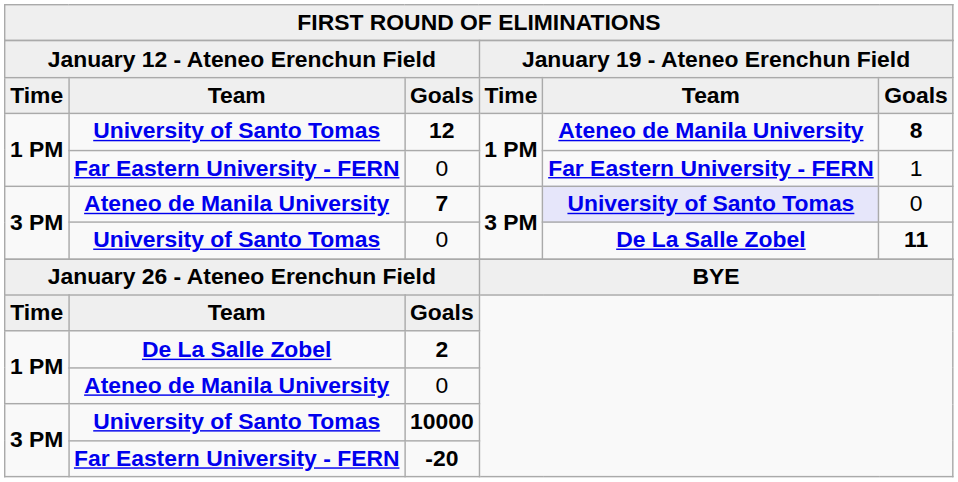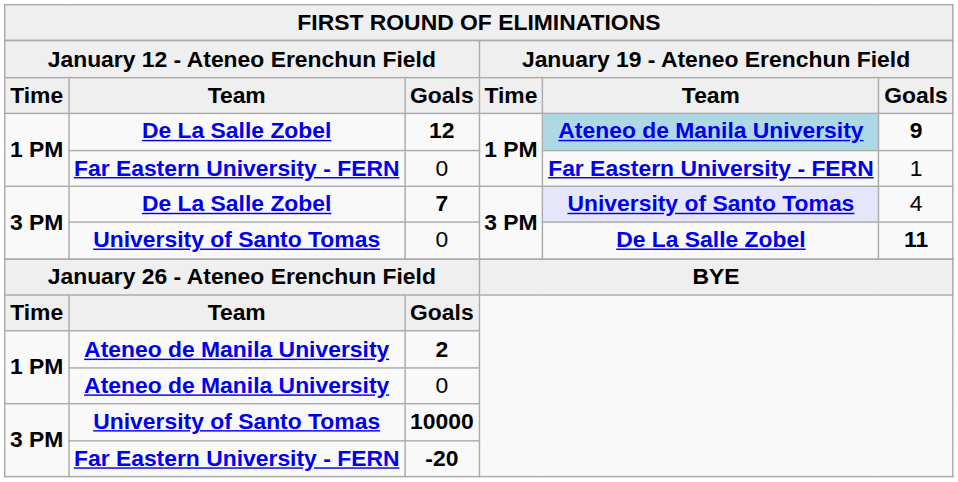 <table class="wikitable" style="text-align: center">
 <tr bgcolor="#efefef">
 <td colspan=18><strong>FIRST ROUND OF ELIMINATIONS</strong></td>
 </tr>
 <tr bgcolor="#efefef">
 </tr>
 <tr>
 </tr>
 <tr bgcolor="#efefef">
 <td colspan=3><strong>January 12 - Ateneo Erenchun Field</strong></td>
 <td colspan=3><strong>January 19 - Ateneo Erenchun Field</strong></td>
 </tr>
 <tr bgcolor="#efefef">
 <td><strong>Time</strong></td>
 <td><strong>Team</strong></td>
 <td><strong>Goals</strong></td>
 <td><strong>Time</strong></td>
 <td><strong>Team</strong></td>
 <td><strong>Goals</strong></td>
 </tr>
 <tr>
 <td rowspan=2><strong>1 PM</strong></td>
-<td><strong> <a href='#'>University of Santo Tomas</a></strong></td>
+<td><strong> <a href='#'>De La Salle Zobel</a></strong></td>
 <td><strong>12</strong></td>
 <td rowspan=2><strong>1 PM</strong></td>
-<td><strong> <a href='#'>Ateneo de Manila University</a></strong></td>
-<td><strong>8</strong></td>
+<td style="background: lightblue;"><strong> <a href='#'>Ateneo de Manila University</a></strong></td>
+<td><strong>9</strong></td>
 </tr>
 <tr>
 <td><strong> <a href='#'>Far Eastern University - FERN</a></strong></td>
 <td>0</td>
 <td><strong> <a href='#'>Far Eastern University - FERN</a></strong></td>
 <td>1</td>
 </tr>
 <tr>
 <td rowspan=2><strong>3 PM</strong></td>
-<td><strong> <a href='#'>Ateneo de Manila University</a></strong></td>
+<td><strong> <a href='#'>De La Salle Zobel</a></strong></td>
 <td><strong>7</strong></td>
 <td rowspan=2><strong>3 PM</strong></td>
 <td style="background: lavender;"><strong> <a href='#'>University of Santo Tomas</a></strong></td>
-<td>0</td>
+<td>4</td>
 </tr>
 <tr>
 <td><strong> <a href='#'>University of Santo Tomas</a></strong></td>
 <td>0</td>
 <td><strong> <a href='#'>De La Salle Zobel</a></strong></td>
 <td><strong>11</strong></td>
 </tr>
 <tr>
 </tr>
 <tr bgcolor="#efefef">
 <td colspan=3><strong>January 26 - Ateneo Erenchun Field</strong></td>
 <td colspan=3><strong>BYE</strong></td>
 </tr>
 <tr bgcolor="#efefef">
 <td><strong>Time</strong></td>
 <td><strong>Team</strong></td>
 <td><strong>Goals</strong></td>
 </tr>
 <tr>
 <td rowspan=2><strong>1 PM</strong></td>
-<td><strong> <a href='#'>De La Salle Zobel</a></strong></td>
+<td><strong> <a href='#'>Ateneo de Manila University</a></strong></td>
 <td><strong>2</strong></td>
 </tr>
 <tr>
 <td><strong> <a href='#'>Ateneo de Manila University</a></strong></td>
 <td>0</td>
 </tr>
 <tr>
 <td rowspan=2><strong>3 PM</strong></td>
 <td><strong> <a href='#'>University of Santo Tomas</a></strong></td>
 <td><strong>10000</strong></td>
 </tr>
 <tr>
 <td><strong> <a href='#'>Far Eastern University - FERN</a></strong></td>
 <td><strong>-20</strong></td>
 </tr>
 </table>
